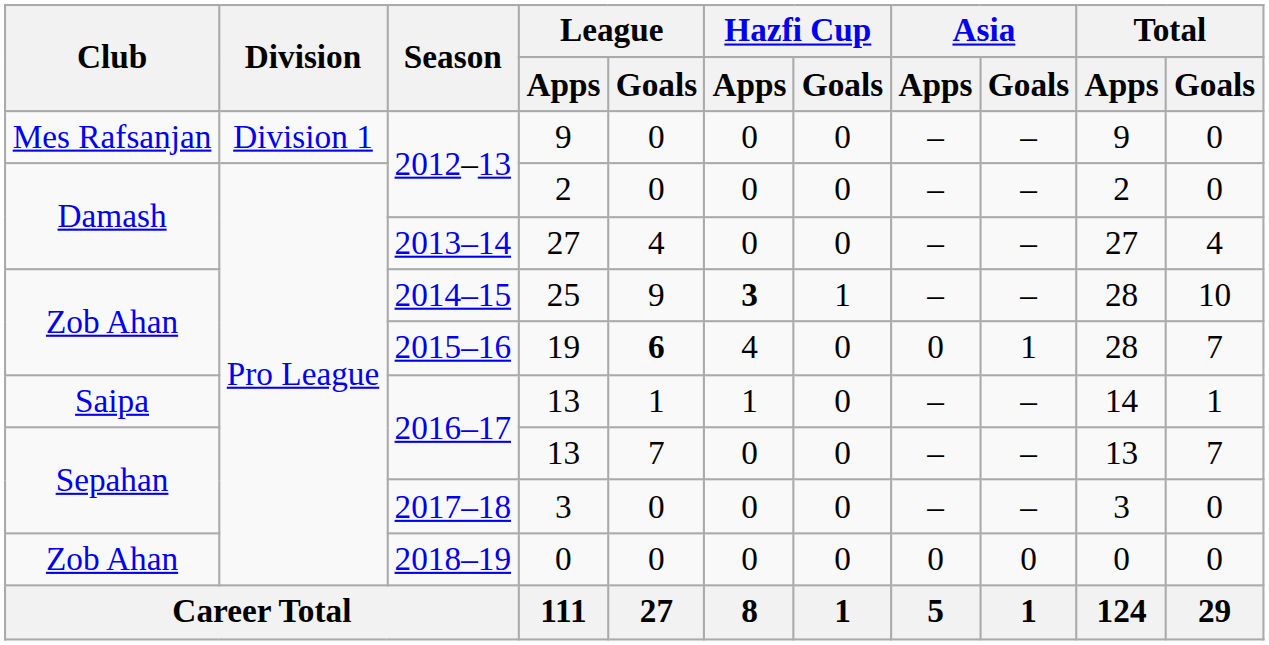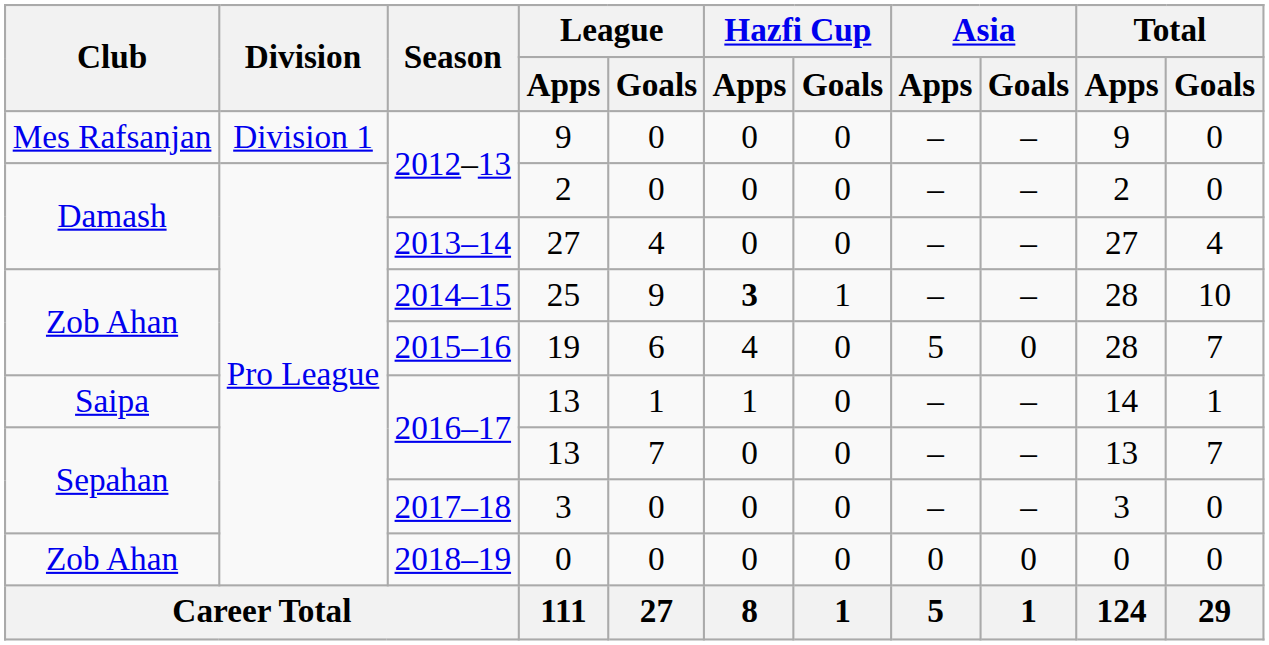 <table class="wikitable" style="text-align: center;">
 <tr>
 <th rowspan="2">Club</th>
 <th rowspan="2">Division</th>
 <th rowspan="2">Season</th>
 <th colspan="2">League</th>
 <th colspan="2"><a href='#'>Hazfi Cup</a></th>
 <th colspan="2"><a href='#'>Asia</a></th>
 <th colspan="2">Total</th>
 </tr>
 <tr>
 <th>Apps</th>
 <th>Goals</th>
 <th>Apps</th>
 <th>Goals</th>
 <th>Apps</th>
 <th>Goals</th>
 <th>Apps</th>
 <th>Goals</th>
 </tr>
 <tr>
 <td><a href='#'>Mes Rafsanjan</a></td>
 <td><a href='#'>Division 1</a></td>
 <td rowspan="2"><a href='#'>2012</a>–<a href='#'>13</a></td>
 <td>9</td>
 <td>0</td>
 <td>0</td>
 <td>0</td>
 <td>–</td>
 <td>–</td>
 <td>9</td>
 <td>0</td>
 </tr>
 <tr>
 <td rowspan="2"><a href='#'>Damash</a></td>
 <td rowspan="8"><a href='#'>Pro League</a></td>
 <td>2</td>
 <td>0</td>
 <td>0</td>
 <td>0</td>
 <td>–</td>
 <td>–</td>
 <td>2</td>
 <td>0</td>
 </tr>
 <tr>
 <td><a href='#'>2013–14</a></td>
 <td>27</td>
 <td>4</td>
 <td>0</td>
 <td>0</td>
 <td>–</td>
 <td>–</td>
 <td>27</td>
 <td>4</td>
 </tr>
 <tr>
 <td rowspan="2"><a href='#'>Zob Ahan</a></td>
 <td><a href='#'>2014–15</a></td>
 <td>25</td>
 <td>9</td>
 <td><strong>3</strong></td>
 <td>1</td>
 <td>–</td>
 <td>–</td>
 <td>28</td>
 <td>10</td>
 </tr>
 <tr>
 <td><a href='#'>2015–16</a></td>
 <td>19</td>
-<td><strong>6</strong></td>
+<td>6</td>
 <td>4</td>
 <td>0</td>
+<td>5</td>
 <td>0</td>
-<td>1</td>
 <td>28</td>
 <td>7</td>
 </tr>
 <tr>
 <td><a href='#'>Saipa</a></td>
 <td rowspan="2"><a href='#'>2016–17</a></td>
 <td>13</td>
 <td>1</td>
 <td>1</td>
 <td>0</td>
 <td>–</td>
 <td>–</td>
 <td>14</td>
 <td>1</td>
 </tr>
 <tr>
 <td rowspan="2"><a href='#'>Sepahan</a></td>
 <td>13</td>
 <td>7</td>
 <td>0</td>
 <td>0</td>
 <td>–</td>
 <td>–</td>
 <td>13</td>
 <td>7</td>
 </tr>
 <tr>
 <td><a href='#'>2017–18</a></td>
 <td>3</td>
 <td>0</td>
 <td>0</td>
 <td>0</td>
 <td>–</td>
 <td>–</td>
 <td>3</td>
 <td>0</td>
 </tr>
 <tr>
 <td rowspan="1"><a href='#'>Zob Ahan</a></td>
 <td><a href='#'>2018–19</a></td>
 <td>0</td>
 <td>0</td>
 <td>0</td>
 <td>0</td>
 <td>0</td>
 <td>0</td>
 <td>0</td>
 <td>0</td>
 </tr>
 <tr>
 <th colspan=3>Career Total</th>
 <th>111</th>
 <th>27</th>
 <th>8</th>
 <th>1</th>
 <th>5</th>
 <th>1</th>
 <th>124</th>
 <th>29</th>
 </tr>
 </table>
